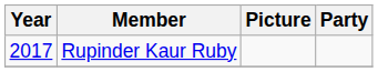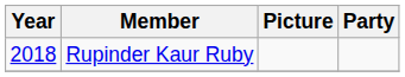 <table class="wikitable sortable">
 <tr>
 <th>Year</th>
 <th>Member</th>
 <th>Picture</th>
 <th colspan="2">Party</th>
 </tr>
 <tr>
-<td><a href='#'>2017</a></td>
+<td><a href='#'>2018</a></td>
 <td><a href='#'>Rupinder Kaur Ruby</a></td>
 <td></td>
 <td></td>
 </tr>
 <tr>
 </tr>
 </table>
